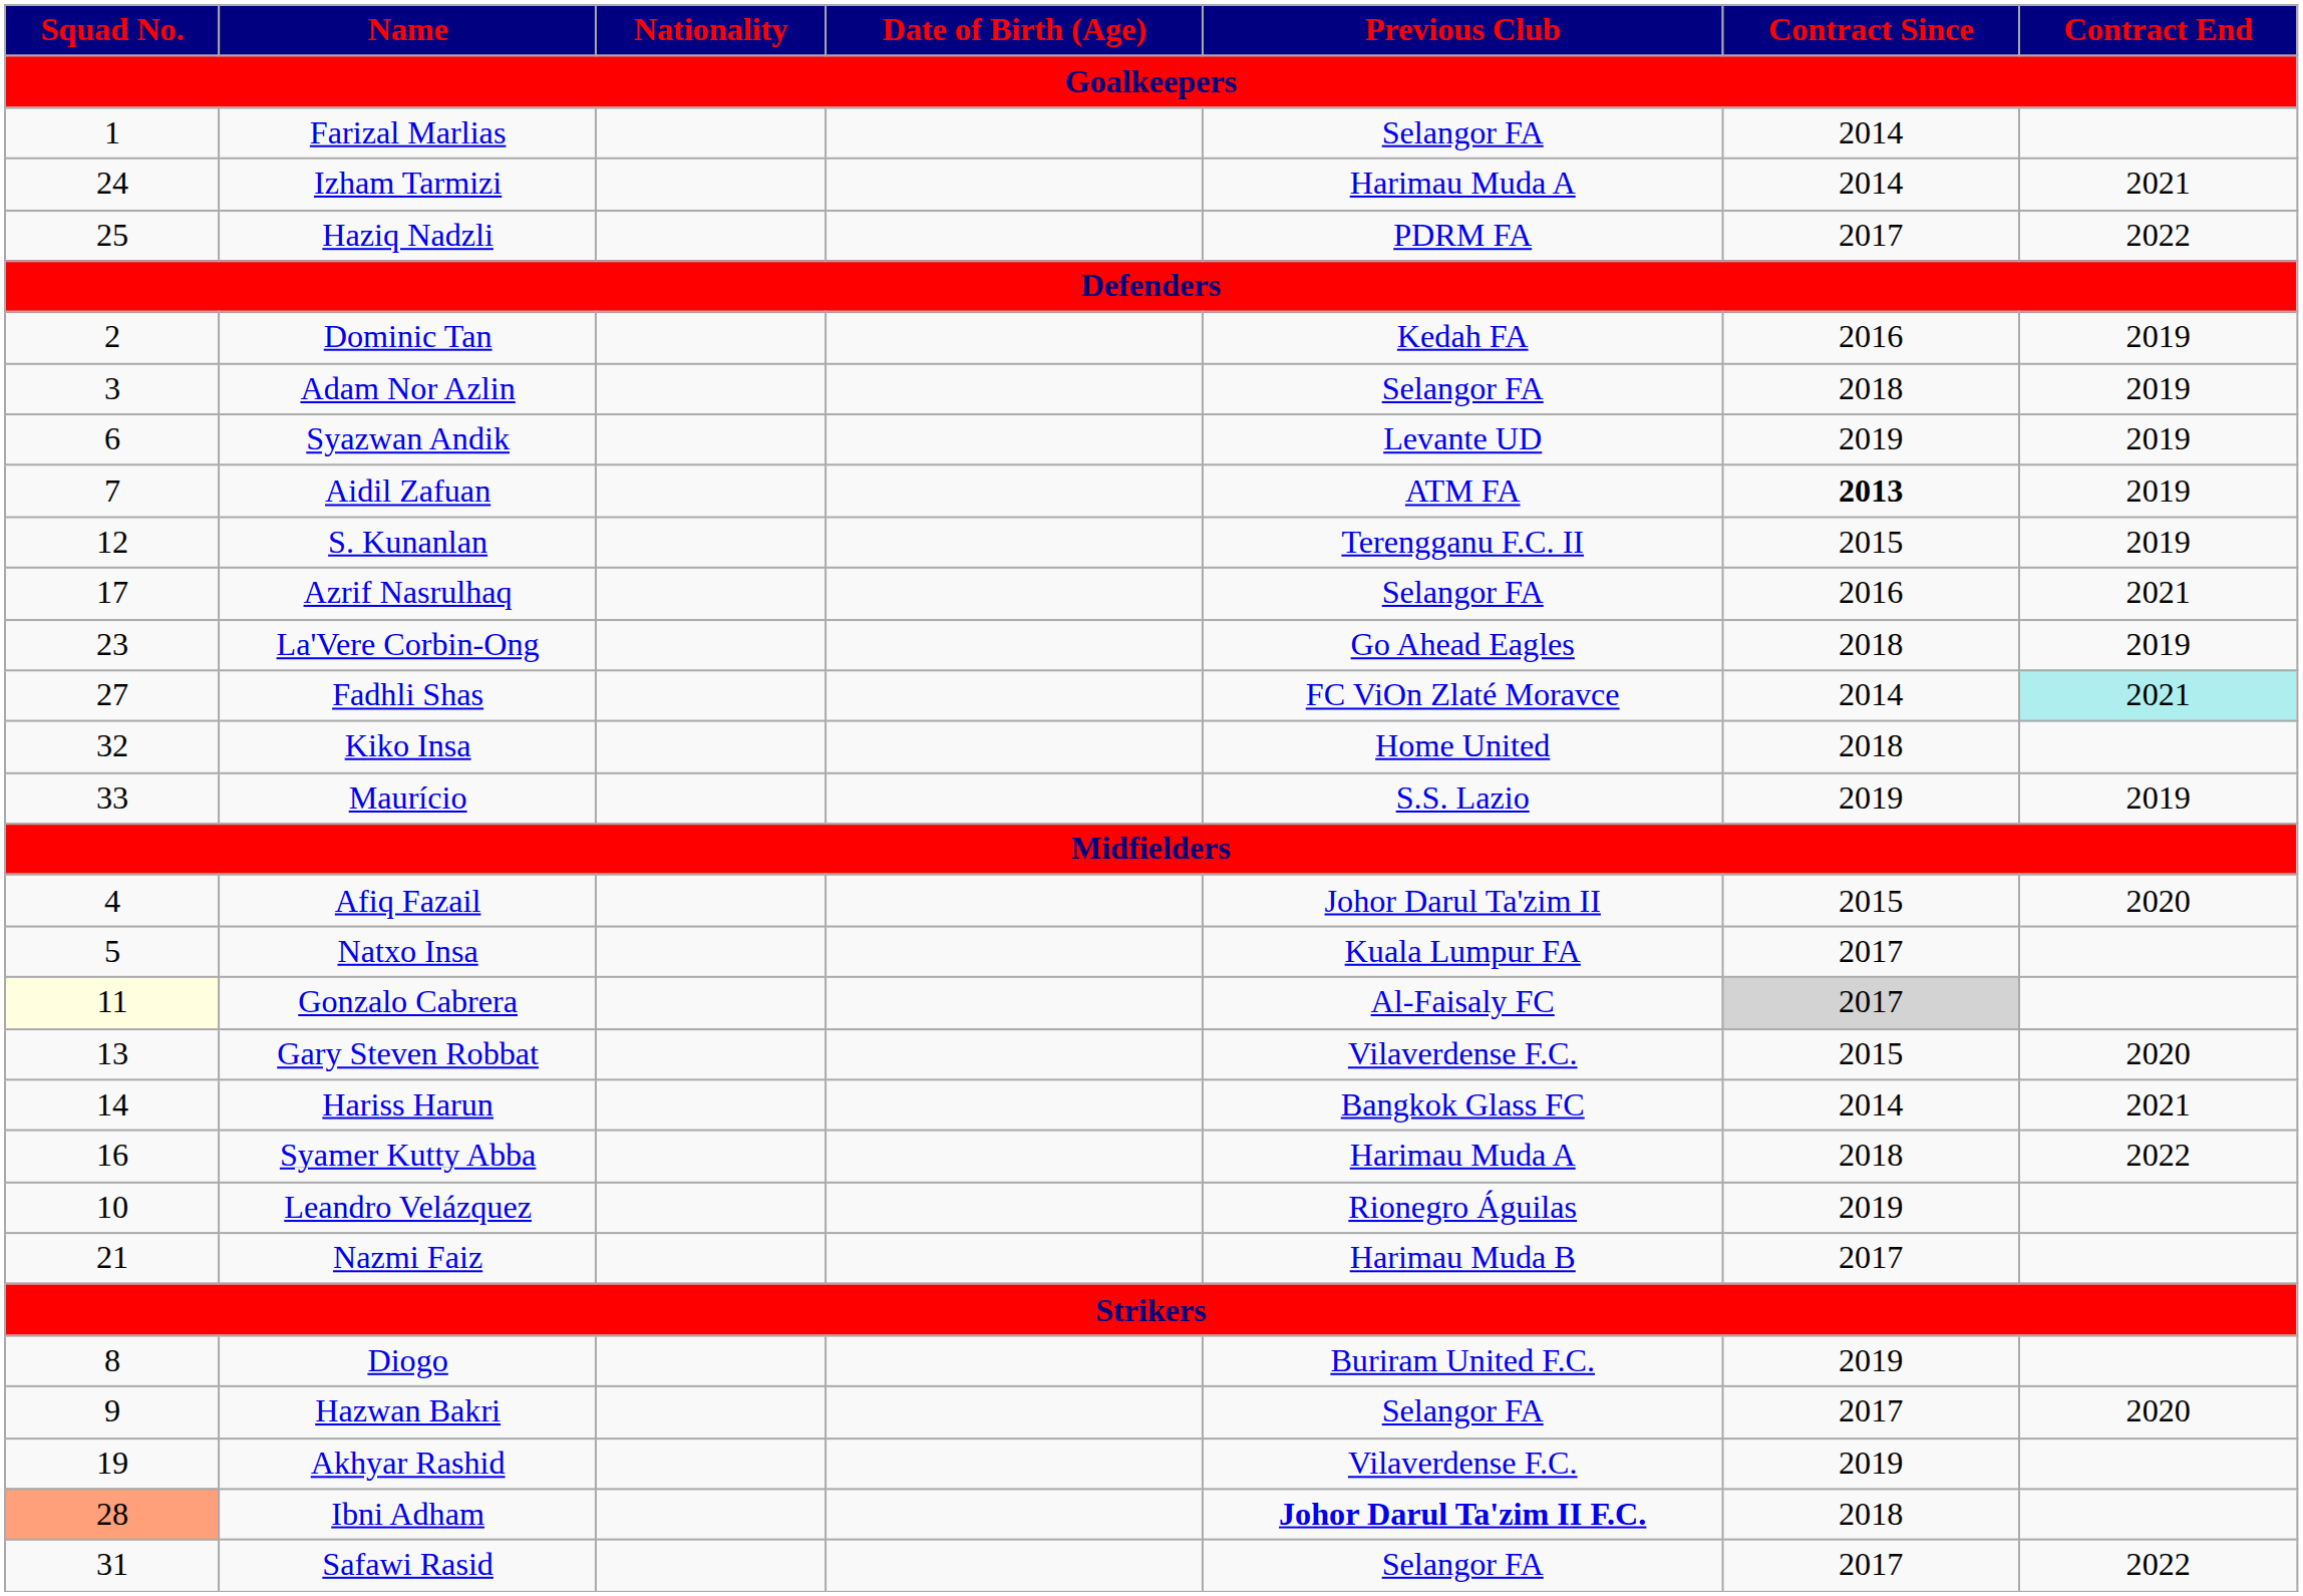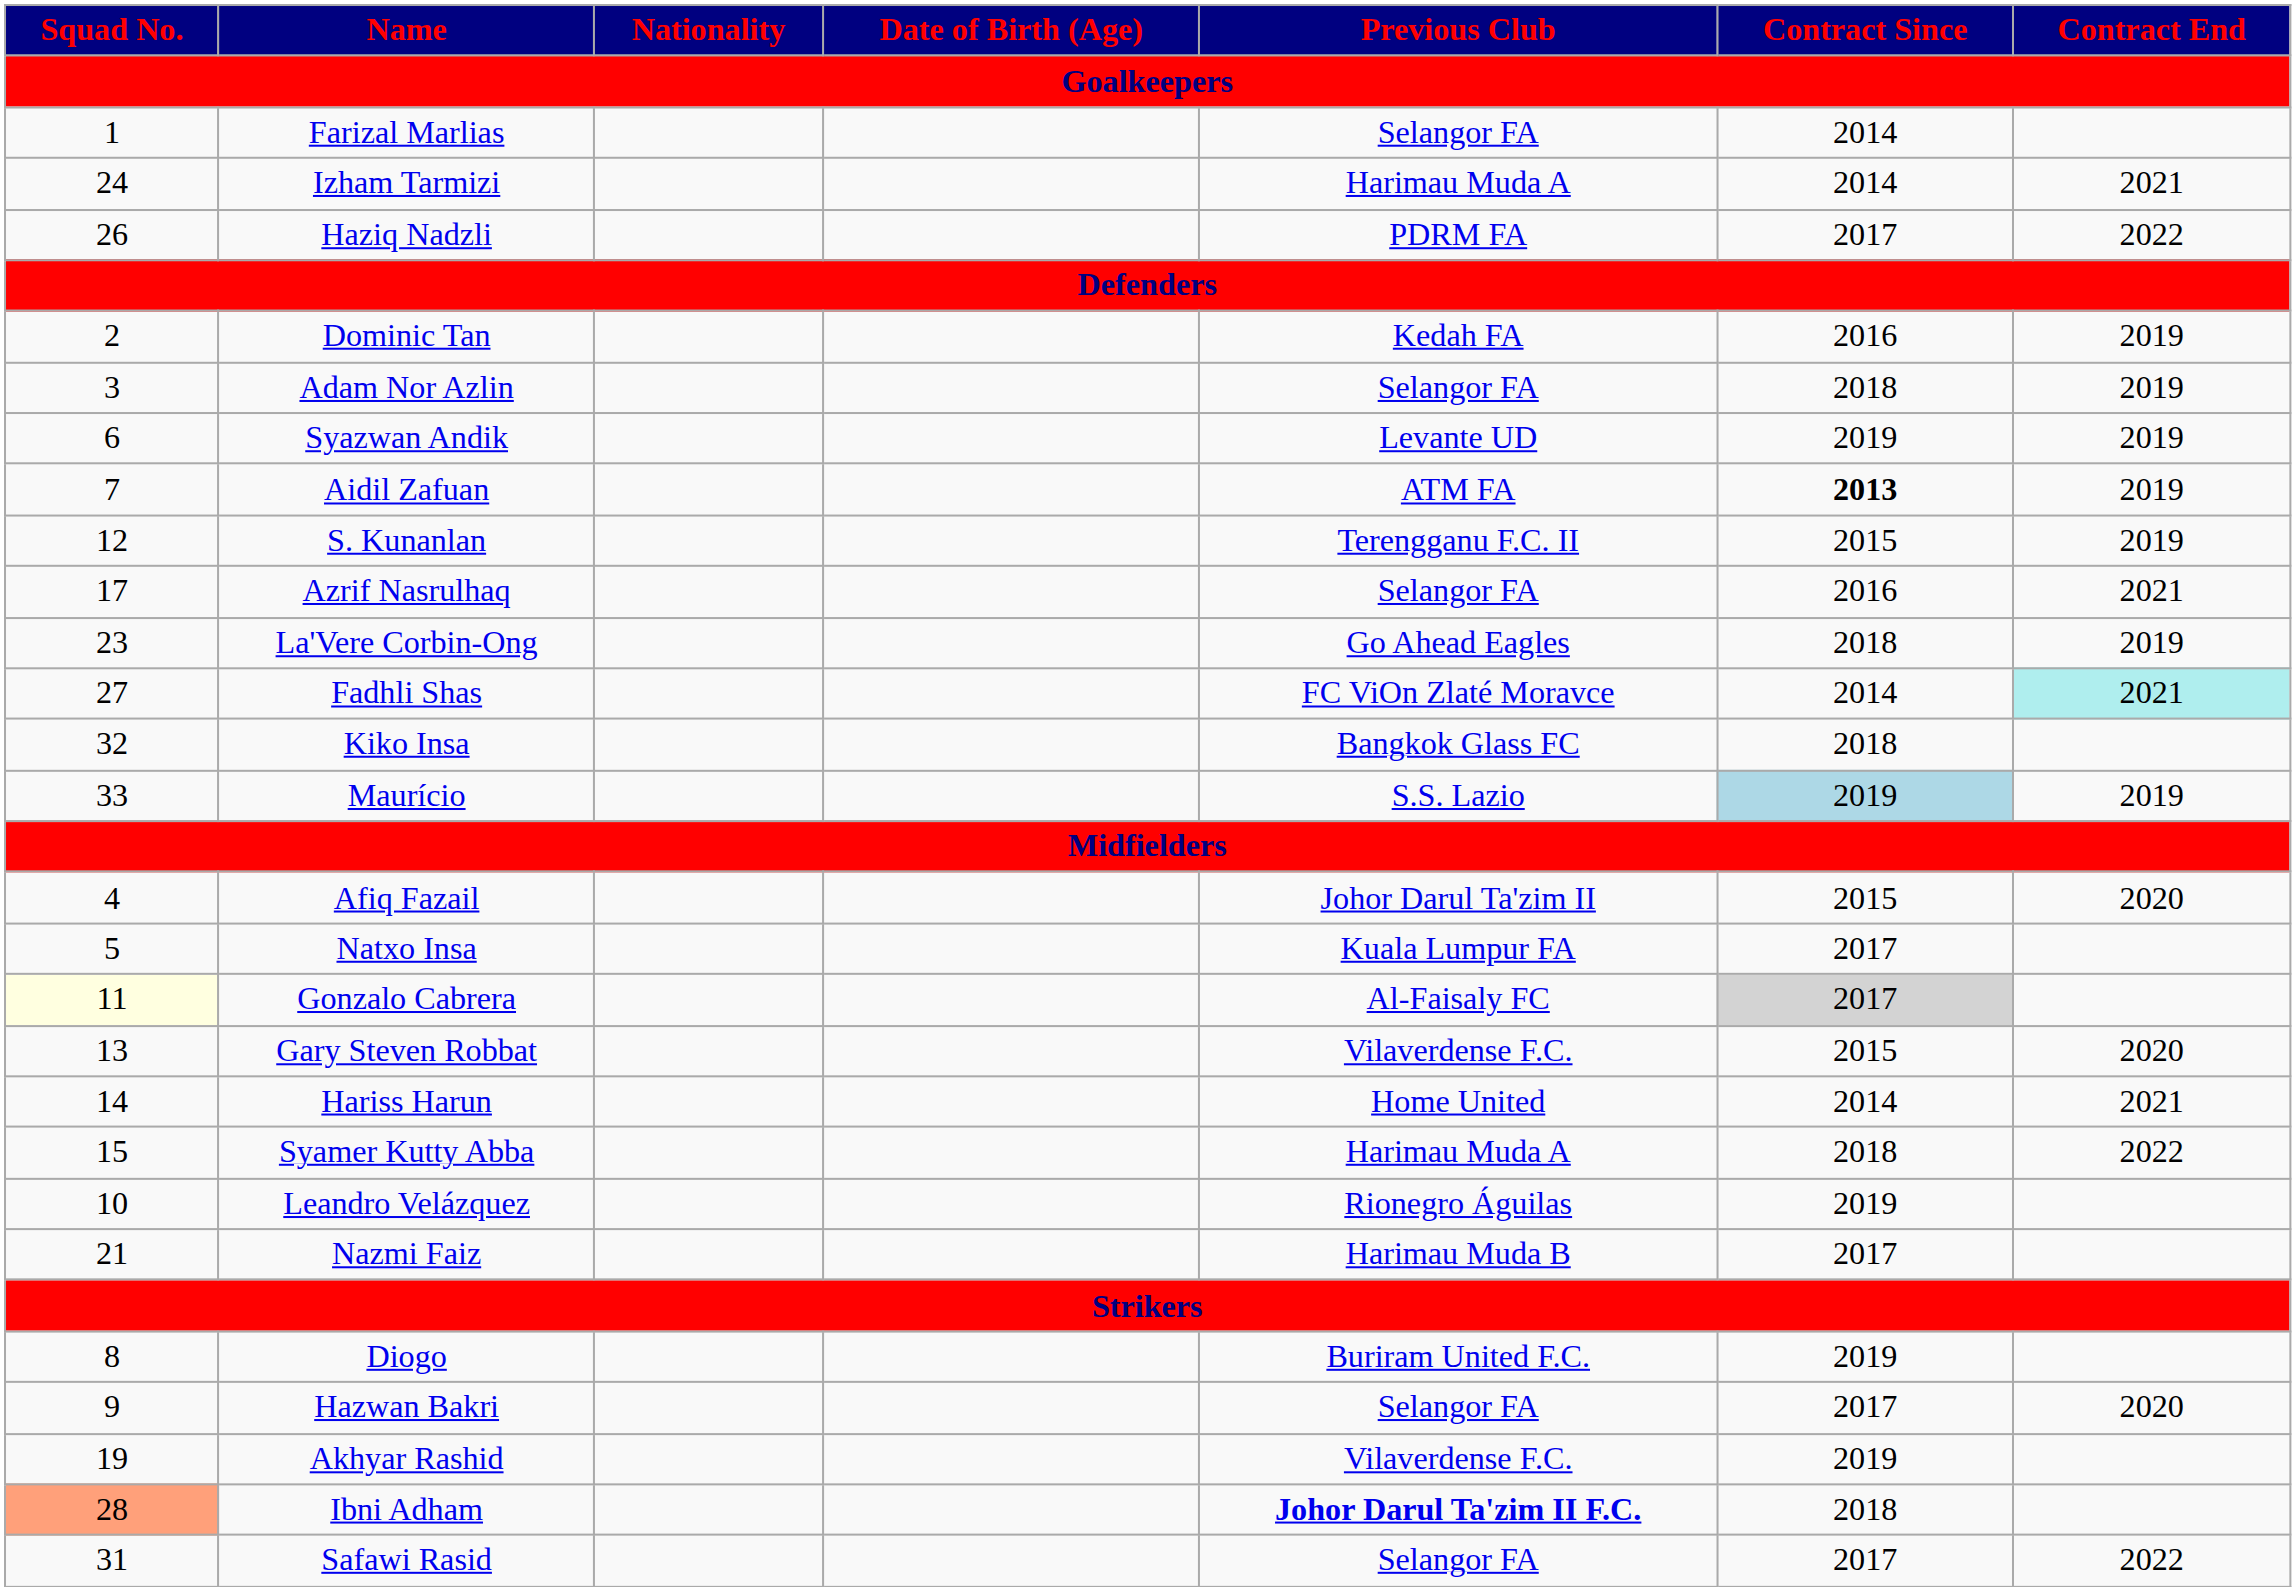 <table class="wikitable" style="text-align:center; width:90%;">
 <tr>
 <th style="background:navy; color:red; text-align:center;">Squad No.</th>
 <th style="background:navy; color:red; text-align:center;">Name</th>
 <th style="background:navy; color:red; text-align:center;">Nationality</th>
 <th style="background:navy; color:red; text-align:center;">Date of Birth (Age)</th>
 <th style="background:navy; color:red; text-align:center;">Previous Club</th>
 <th style="background:navy; color:red; text-align:center;">Contract Since</th>
 <th style="background:navy; color:red; text-align:center;">Contract End</th>
 </tr>
 <tr>
 <th colspan="8" style="background:red; color:navy; text-align:center">Goalkeepers</th>
 </tr>
 <tr>
 <td>1</td>
 <td><a href='#'>Farizal Marlias</a></td>
 <td></td>
 <td></td>
 <td> <a href='#'>Selangor FA</a></td>
 <td>2014</td>
 <td></td>
 </tr>
 <tr>
 <td>24</td>
 <td><a href='#'>Izham Tarmizi</a></td>
 <td></td>
 <td></td>
 <td> <a href='#'>Harimau Muda A</a></td>
 <td>2014</td>
 <td>2021</td>
 </tr>
 <tr>
-<td>25</td>
+<td>26</td>
 <td><a href='#'>Haziq Nadzli</a></td>
 <td></td>
 <td></td>
 <td> <a href='#'>PDRM FA</a></td>
 <td>2017</td>
 <td>2022</td>
 </tr>
 <tr>
 <th colspan="8" style="background:red; color:navy; text-align:center">Defenders</th>
 </tr>
 <tr>
 <td>2</td>
 <td><a href='#'>Dominic Tan</a></td>
 <td></td>
 <td></td>
 <td> <a href='#'>Kedah FA</a></td>
 <td>2016</td>
 <td>2019</td>
 </tr>
 <tr>
 <td>3</td>
 <td><a href='#'>Adam Nor Azlin</a></td>
 <td></td>
 <td></td>
 <td> <a href='#'>Selangor FA</a></td>
 <td>2018</td>
 <td>2019</td>
 </tr>
 <tr>
 <td>6</td>
 <td><a href='#'>Syazwan Andik</a></td>
 <td></td>
 <td></td>
 <td> <a href='#'>Levante UD</a></td>
 <td>2019</td>
 <td>2019</td>
 </tr>
 <tr>
 <td>7</td>
 <td><a href='#'>Aidil Zafuan</a></td>
 <td></td>
 <td></td>
 <td> <a href='#'>ATM FA</a></td>
 <td><strong>2013</strong></td>
 <td>2019</td>
 </tr>
 <tr>
 <td>12</td>
 <td><a href='#'>S. Kunanlan</a></td>
 <td></td>
 <td></td>
 <td> <a href='#'>Terengganu F.C. II</a></td>
 <td>2015</td>
 <td>2019</td>
 </tr>
 <tr>
 <td>17</td>
 <td><a href='#'>Azrif Nasrulhaq</a></td>
 <td></td>
 <td></td>
 <td> <a href='#'>Selangor FA</a></td>
 <td>2016</td>
 <td>2021</td>
 </tr>
 <tr>
 <td>23</td>
 <td><a href='#'>La'Vere Corbin-Ong</a></td>
 <td><br></td>
 <td></td>
 <td> <a href='#'>Go Ahead Eagles</a></td>
 <td>2018</td>
 <td>2019</td>
 </tr>
 <tr>
 <td>27</td>
 <td><a href='#'>Fadhli Shas</a></td>
 <td></td>
 <td></td>
 <td> <a href='#'>FC ViOn Zlaté Moravce</a></td>
 <td>2014</td>
 <td style="background: paleturquoise;">2021</td>
 </tr>
 <tr>
 <td>32</td>
 <td><a href='#'>Kiko Insa</a></td>
 <td><br></td>
 <td></td>
-<td> <a href='#'>Home United</a></td>
+<td> <a href='#'>Bangkok Glass FC</a></td>
 <td>2018</td>
 <td></td>
 </tr>
 <tr>
 <td>33</td>
 <td><a href='#'>Maurício</a></td>
 <td></td>
 <td></td>
 <td> <a href='#'>S.S. Lazio</a></td>
-<td>2019</td>
+<td style="background: lightblue;">2019</td>
 <td>2019</td>
 </tr>
 <tr>
 <th colspan="8" style="background:red; color:navy; text-align:center">Midfielders</th>
 </tr>
 <tr>
 <td>4</td>
 <td><a href='#'>Afiq Fazail</a></td>
 <td></td>
 <td></td>
 <td> <a href='#'>Johor Darul Ta'zim II</a></td>
 <td>2015</td>
 <td>2020</td>
 </tr>
 <tr>
 <td>5</td>
 <td><a href='#'>Natxo Insa</a></td>
 <td><br></td>
 <td></td>
 <td> <a href='#'>Kuala Lumpur FA</a></td>
 <td>2017</td>
 <td></td>
 </tr>
 <tr>
 <td style="background: lightyellow;">11</td>
 <td><a href='#'>Gonzalo Cabrera</a></td>
 <td><br></td>
 <td></td>
 <td> <a href='#'>Al-Faisaly FC</a></td>
 <td style="background: lightgrey;">2017</td>
 <td></td>
 </tr>
 <tr>
 <td>13</td>
 <td><a href='#'>Gary Steven Robbat</a></td>
 <td></td>
 <td></td>
 <td> <a href='#'>Vilaverdense F.C.</a></td>
 <td>2015</td>
 <td>2020</td>
 </tr>
 <tr>
 <td>14</td>
 <td><a href='#'>Hariss Harun</a></td>
 <td></td>
 <td></td>
-<td> <a href='#'>Bangkok Glass FC</a></td>
+<td> <a href='#'>Home United</a></td>
 <td>2014</td>
 <td>2021</td>
 </tr>
 <tr>
-<td>16</td>
+<td>15</td>
 <td><a href='#'>Syamer Kutty Abba</a></td>
 <td></td>
 <td></td>
 <td> <a href='#'>Harimau Muda A</a></td>
 <td>2018</td>
 <td>2022</td>
 </tr>
 <tr>
 <td>10</td>
 <td><a href='#'>Leandro Velázquez</a></td>
 <td></td>
 <td></td>
 <td> <a href='#'>Rionegro Águilas</a></td>
 <td>2019</td>
 <td></td>
 </tr>
 <tr>
 <td>21</td>
 <td><a href='#'>Nazmi Faiz</a></td>
 <td></td>
 <td></td>
 <td> <a href='#'>Harimau Muda B</a></td>
 <td>2017</td>
 <td></td>
 </tr>
 <tr>
 <th colspan="8" style="background:red; color:navy; text-align:center">Strikers</th>
 </tr>
 <tr>
 <td>8</td>
 <td><a href='#'>Diogo</a></td>
 <td></td>
 <td></td>
 <td> <a href='#'>Buriram United F.C.</a></td>
 <td>2019</td>
 <td></td>
 </tr>
 <tr>
 <td>9</td>
 <td><a href='#'>Hazwan Bakri</a></td>
 <td></td>
 <td></td>
 <td> <a href='#'>Selangor FA</a></td>
 <td>2017</td>
 <td>2020</td>
 </tr>
 <tr>
 <td>19</td>
 <td><a href='#'>Akhyar Rashid</a></td>
 <td></td>
 <td></td>
 <td> <a href='#'>Vilaverdense F.C.</a></td>
 <td>2019</td>
 <td></td>
 </tr>
 <tr>
 <td style="background: lightsalmon;">28</td>
 <td><a href='#'>Ibni Adham</a></td>
 <td></td>
 <td></td>
 <td><strong> <a href='#'>Johor Darul Ta'zim II F.C.</a></strong></td>
 <td>2018</td>
 <td></td>
 </tr>
 <tr>
 <td>31</td>
 <td><a href='#'>Safawi Rasid</a></td>
 <td></td>
 <td></td>
 <td> <a href='#'>Selangor FA</a></td>
 <td>2017</td>
 <td>2022</td>
 </tr>
 </table>
